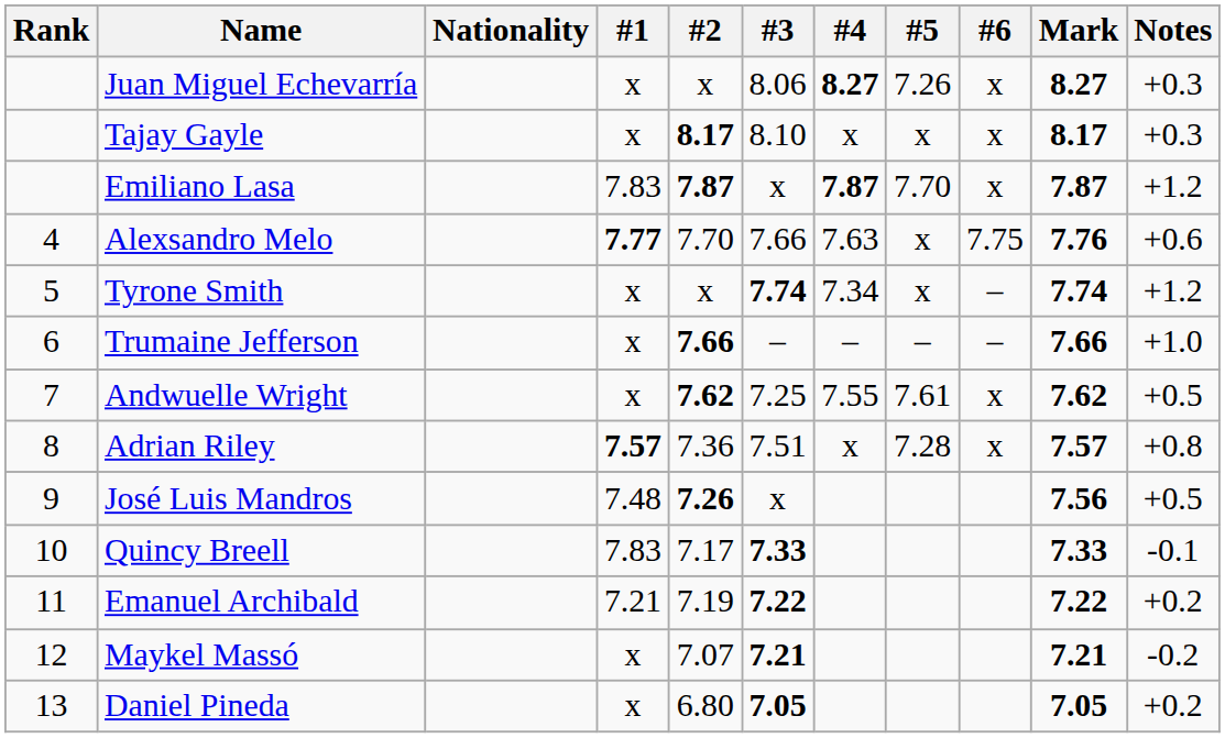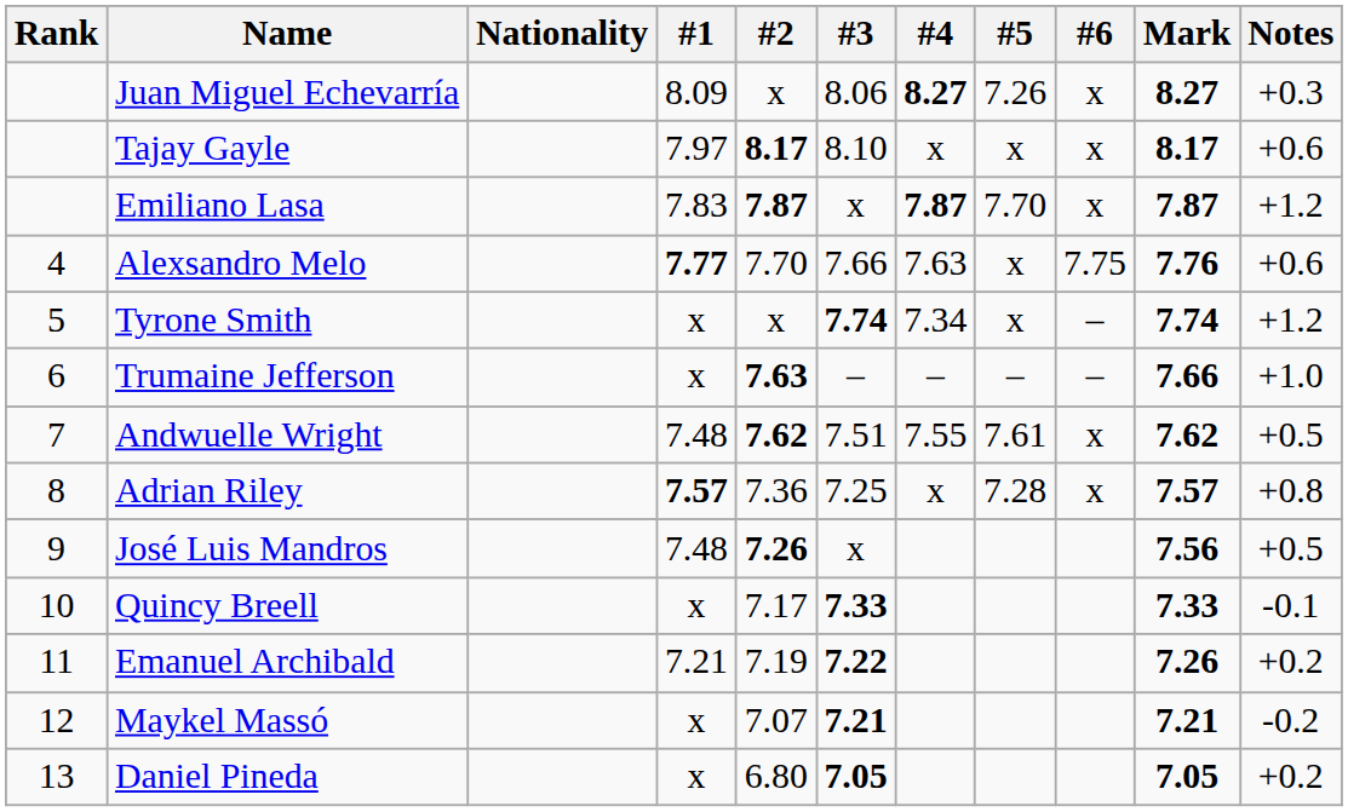 <table class="wikitable sortable" style="text-align:center">
 <tr>
 <th>Rank</th>
 <th>Name</th>
 <th>Nationality</th>
 <th>#1</th>
 <th>#2</th>
 <th>#3</th>
 <th>#4</th>
 <th>#5</th>
 <th>#6</th>
 <th>Mark</th>
 <th>Notes</th>
 </tr>
 <tr>
 <td></td>
 <td align=left><a href='#'>Juan Miguel Echevarría</a></td>
 <td align=left></td>
-<td>x</td>
+<td>8.09</td>
 <td>x</td>
 <td>8.06</td>
 <td><strong>8.27</strong></td>
 <td>7.26</td>
 <td>x</td>
 <td><strong>8.27</strong></td>
 <td>+0.3</td>
 </tr>
 <tr>
 <td></td>
 <td align=left><a href='#'>Tajay Gayle</a></td>
 <td align=left></td>
-<td>x</td>
+<td>7.97</td>
 <td><strong>8.17</strong></td>
 <td>8.10</td>
 <td>x</td>
 <td>x</td>
 <td>x</td>
 <td><strong>8.17</strong></td>
-<td>+0.3</td>
+<td>+0.6</td>
 </tr>
 <tr>
 <td></td>
 <td align=left><a href='#'>Emiliano Lasa</a></td>
 <td align=left></td>
 <td>7.83</td>
 <td><strong>7.87</strong></td>
 <td>x</td>
 <td><strong>7.87</strong></td>
 <td>7.70</td>
 <td>x</td>
 <td><strong>7.87</strong></td>
 <td>+1.2</td>
 </tr>
 <tr>
 <td>4</td>
 <td align=left><a href='#'>Alexsandro Melo</a></td>
 <td align=left></td>
 <td><strong>7.77</strong></td>
 <td>7.70</td>
 <td>7.66</td>
 <td>7.63</td>
 <td>x</td>
 <td>7.75</td>
 <td><strong>7.76</strong></td>
 <td>+0.6</td>
 </tr>
 <tr>
 <td>5</td>
 <td align=left><a href='#'>Tyrone Smith</a></td>
 <td align=left></td>
 <td>x</td>
 <td>x</td>
 <td><strong>7.74</strong></td>
 <td>7.34</td>
 <td>x</td>
 <td>–</td>
 <td><strong>7.74</strong></td>
 <td>+1.2</td>
 </tr>
 <tr>
 <td>6</td>
 <td align=left><a href='#'>Trumaine Jefferson</a></td>
 <td align=left></td>
 <td>x</td>
-<td><strong>7.66</strong></td>
+<td><strong>7.63</strong></td>
 <td>–</td>
 <td>–</td>
 <td>–</td>
 <td>–</td>
 <td><strong>7.66</strong></td>
 <td>+1.0</td>
 </tr>
 <tr>
 <td>7</td>
 <td align=left><a href='#'>Andwuelle Wright</a></td>
 <td align=left></td>
-<td>x</td>
+<td>7.48</td>
 <td><strong>7.62</strong></td>
-<td>7.25</td>
+<td>7.51</td>
 <td>7.55</td>
 <td>7.61</td>
 <td>x</td>
 <td><strong>7.62</strong></td>
 <td>+0.5</td>
 </tr>
 <tr>
 <td>8</td>
 <td align=left><a href='#'>Adrian Riley</a></td>
 <td align=left></td>
 <td><strong>7.57</strong></td>
 <td>7.36</td>
-<td>7.51</td>
+<td>7.25</td>
 <td>x</td>
 <td>7.28</td>
 <td>x</td>
 <td><strong>7.57</strong></td>
 <td>+0.8</td>
 </tr>
 <tr>
 <td>9</td>
 <td align=left><a href='#'>José Luis Mandros</a></td>
 <td align=left></td>
 <td>7.48</td>
 <td><strong>7.26</strong></td>
 <td>x</td>
 <td></td>
 <td></td>
 <td></td>
 <td><strong>7.56</strong></td>
 <td>+0.5 </td>
 </tr>
 <tr>
 <td>10</td>
 <td align=left><a href='#'>Quincy Breell</a></td>
 <td align=left></td>
-<td>7.83</td>
+<td>x</td>
 <td>7.17</td>
 <td><strong>7.33</strong></td>
 <td></td>
 <td></td>
 <td></td>
 <td><strong>7.33</strong></td>
 <td>-0.1</td>
 </tr>
 <tr>
 <td>11</td>
 <td align=left><a href='#'>Emanuel Archibald</a></td>
 <td align=left></td>
 <td>7.21</td>
 <td>7.19</td>
 <td><strong>7.22</strong></td>
 <td></td>
 <td></td>
 <td></td>
-<td><strong>7.22</strong></td>
+<td><strong>7.26</strong></td>
 <td>+0.2</td>
 </tr>
 <tr>
 <td>12</td>
 <td align=left><a href='#'>Maykel Massó</a></td>
 <td align=left></td>
 <td>x</td>
 <td>7.07</td>
 <td><strong>7.21</strong></td>
 <td></td>
 <td></td>
 <td></td>
 <td><strong>7.21</strong></td>
 <td>-0.2</td>
 </tr>
 <tr>
 <td>13</td>
 <td align=left><a href='#'>Daniel Pineda</a></td>
 <td align=left></td>
 <td>x</td>
 <td>6.80</td>
 <td><strong>7.05</strong></td>
 <td></td>
 <td></td>
 <td></td>
 <td><strong>7.05</strong></td>
 <td>+0.2</td>
 </tr>
 </table>
